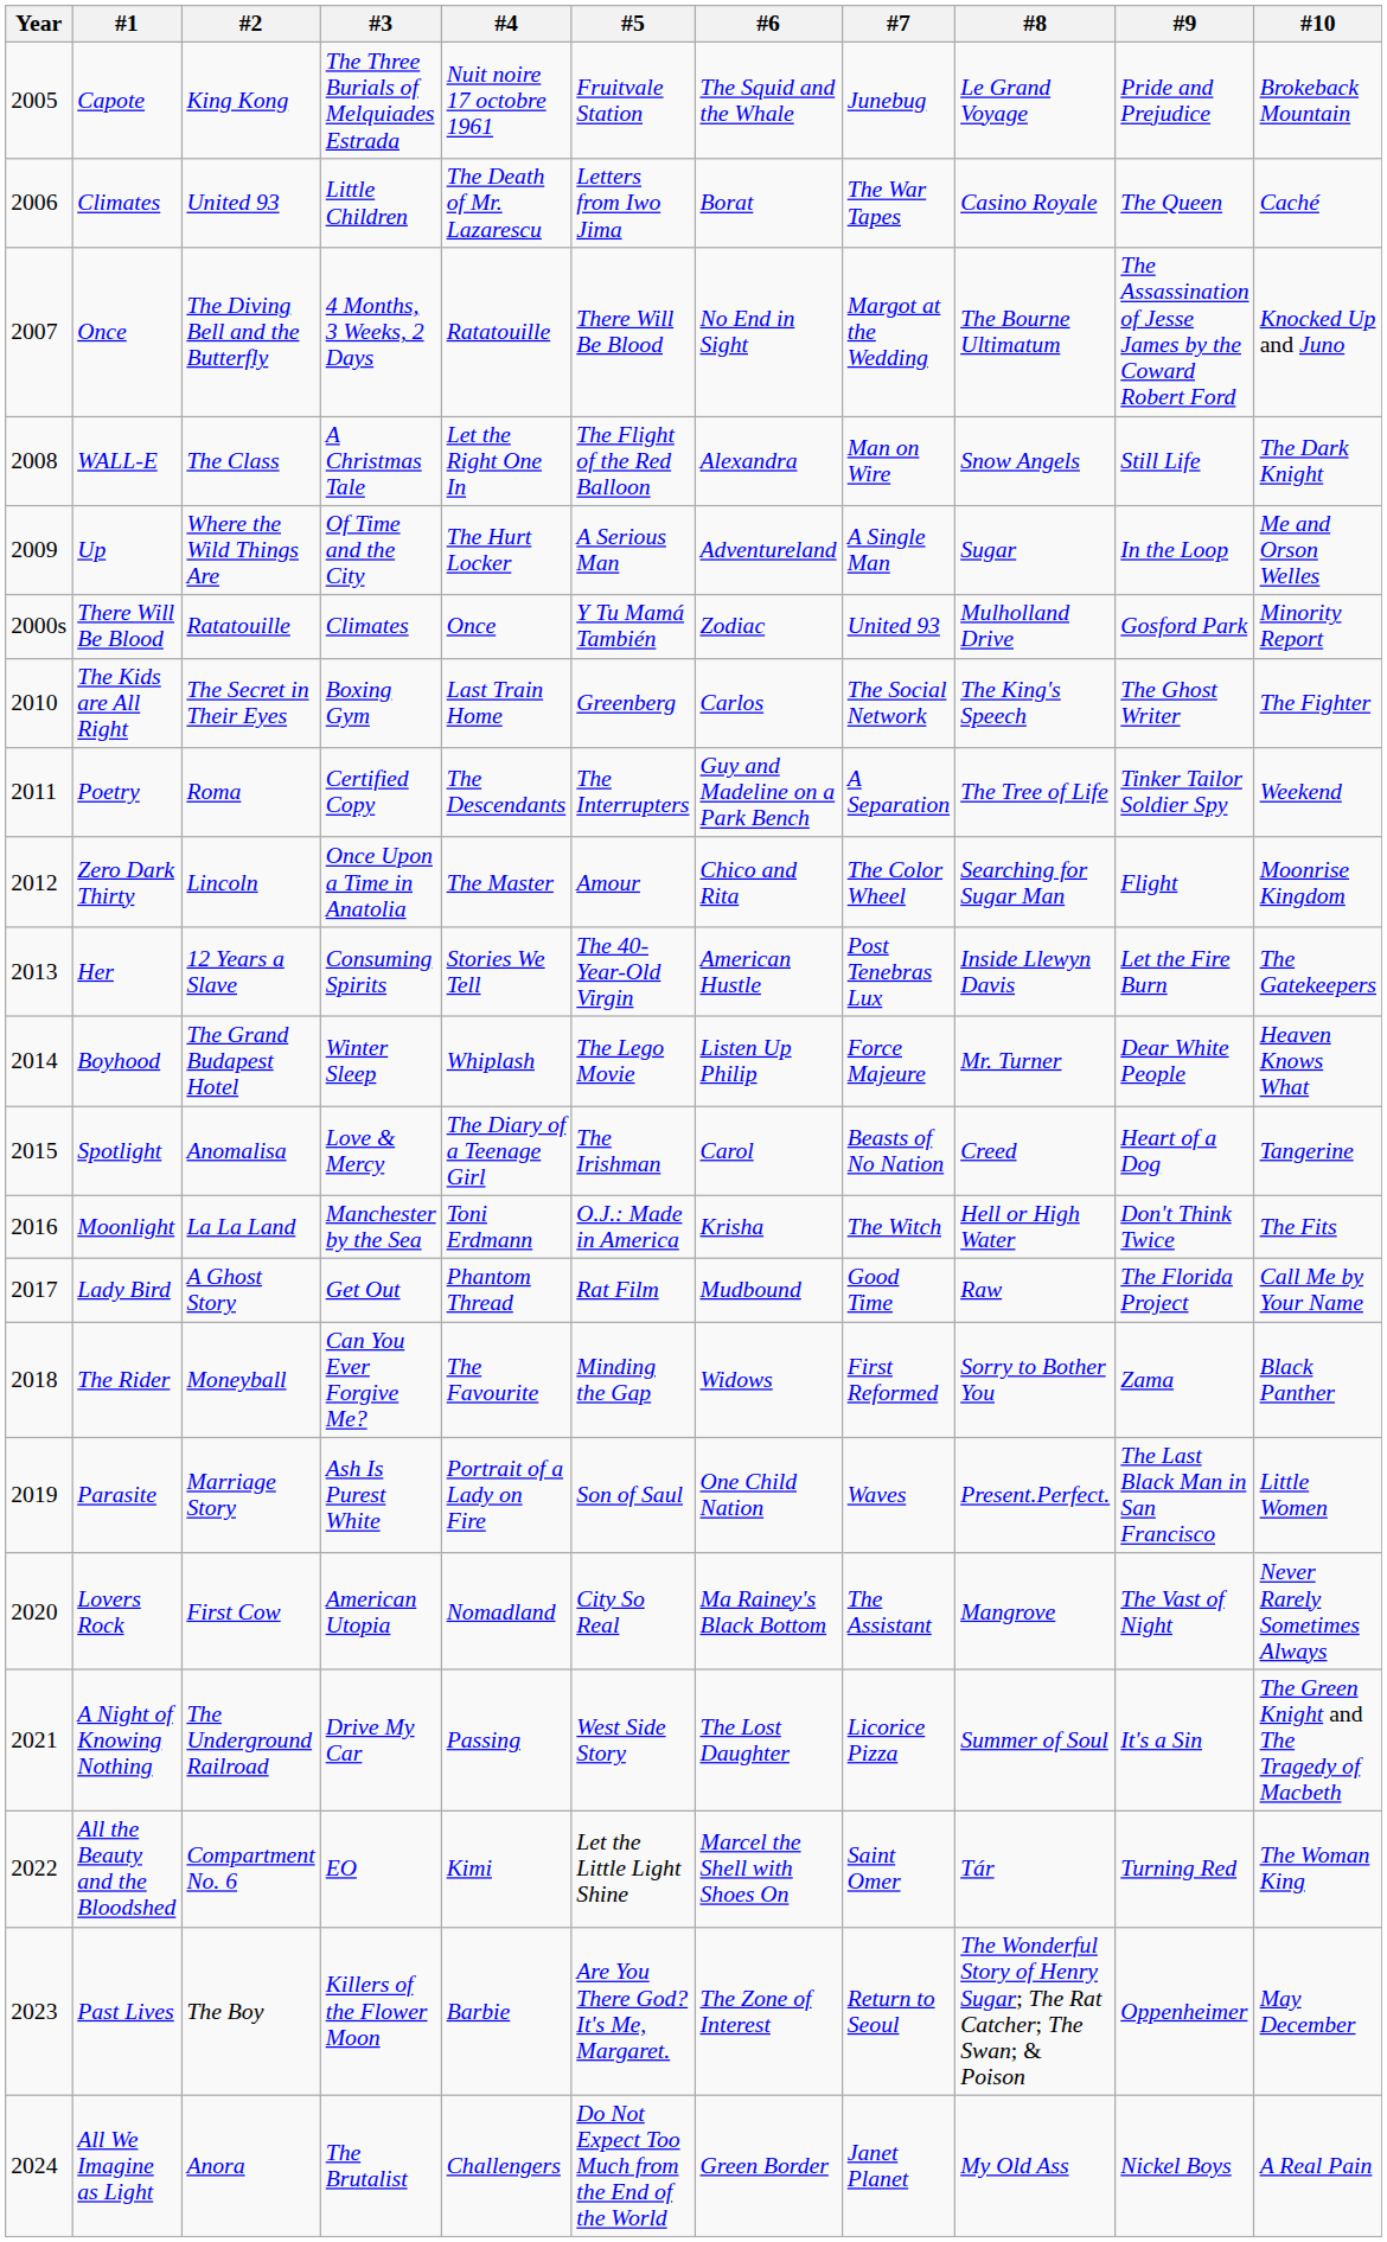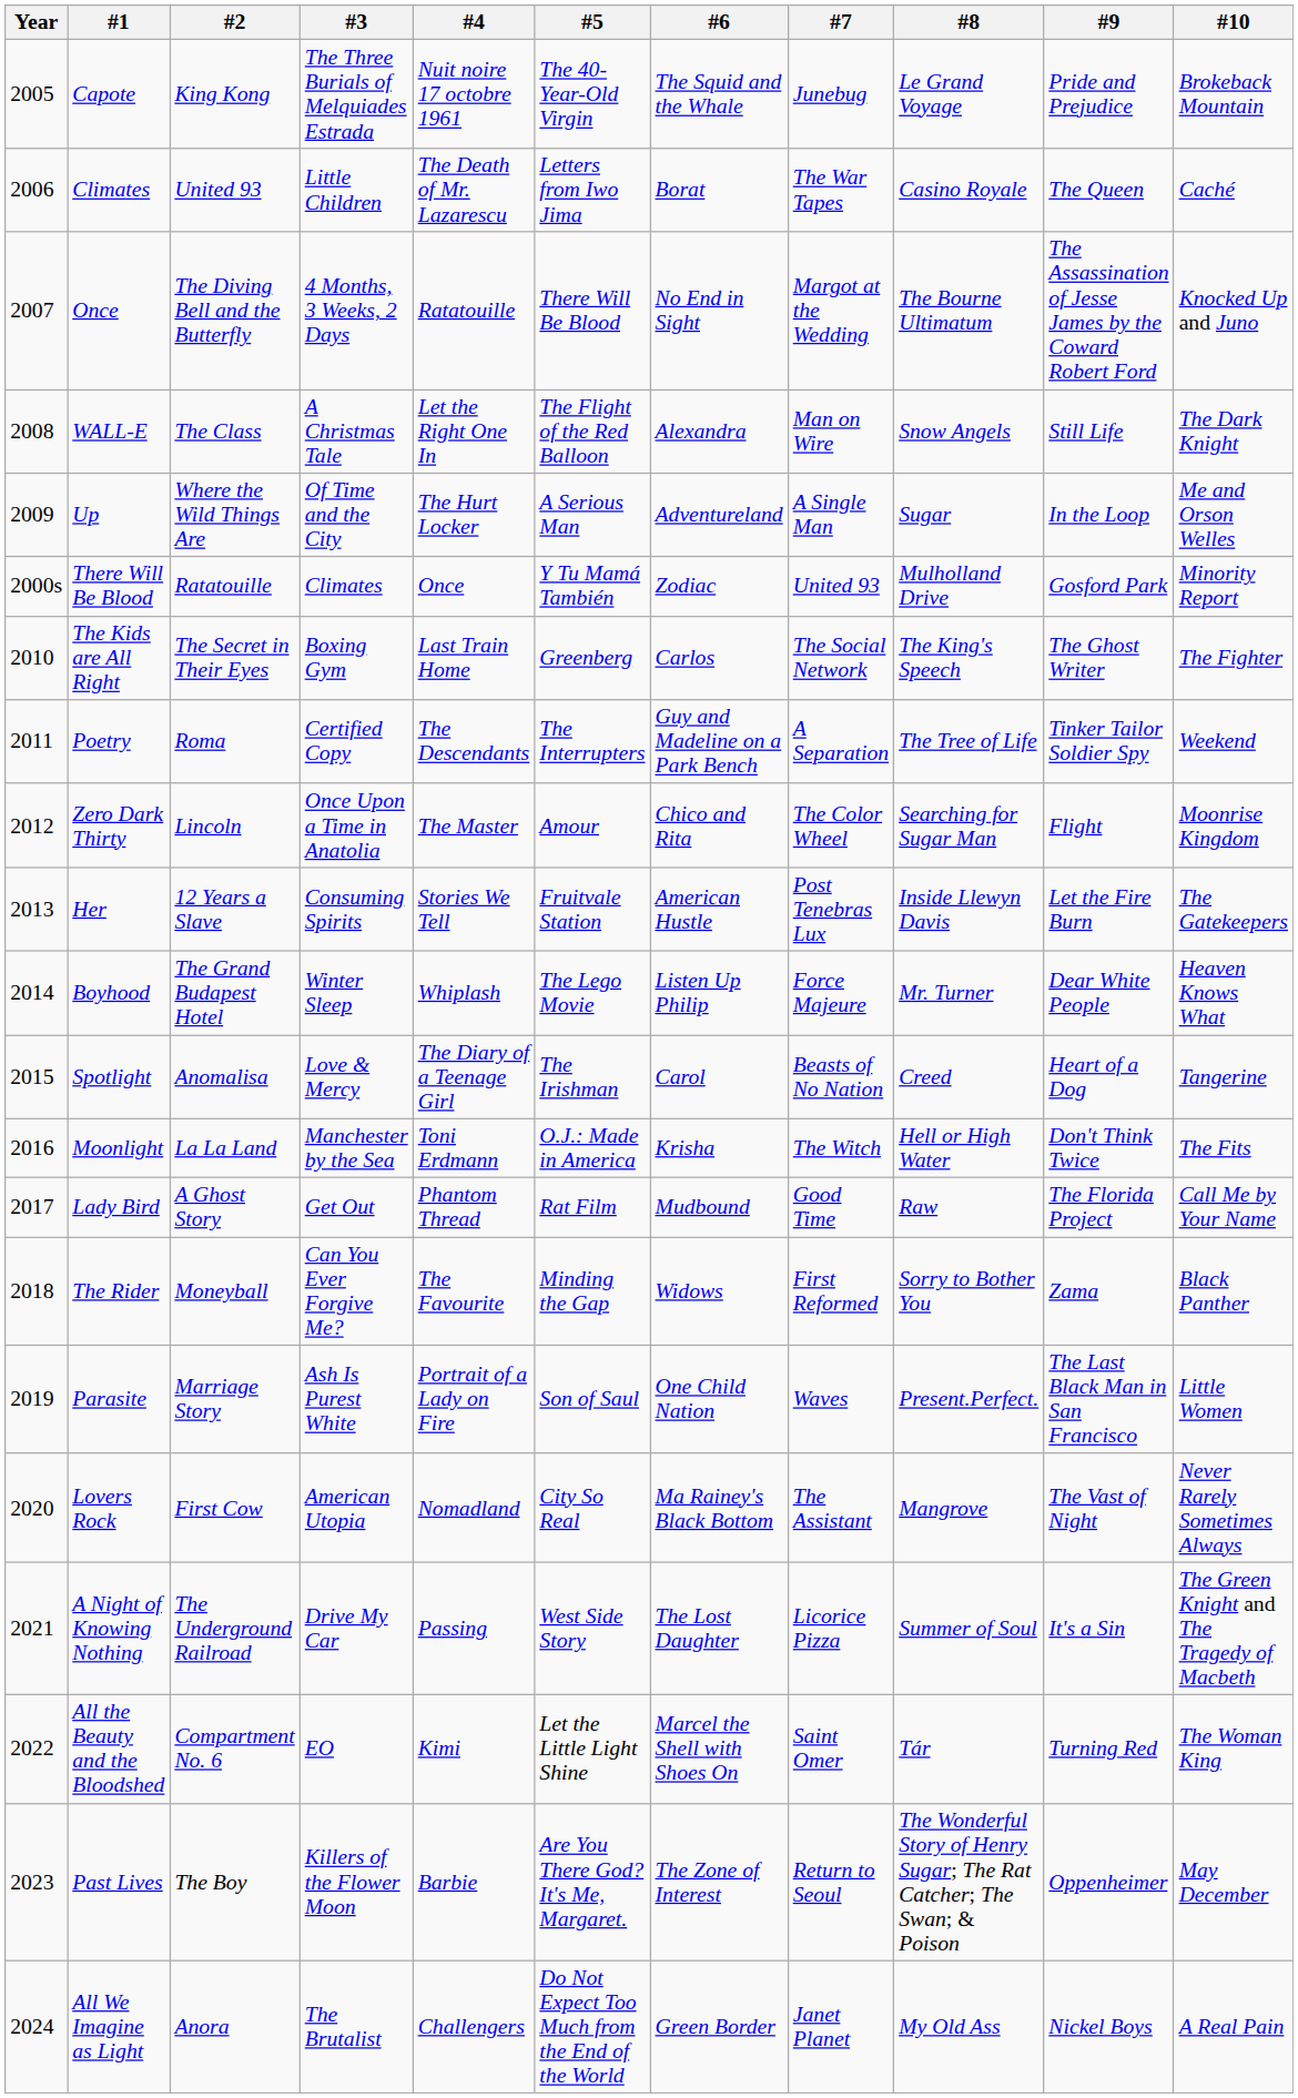 <table class="wikitable sortable">
 <tr>
 <th>Year</th>
 <th>#1</th>
 <th>#2</th>
 <th>#3</th>
 <th>#4</th>
 <th>#5</th>
 <th>#6</th>
 <th>#7</th>
 <th>#8</th>
 <th>#9</th>
 <th>#10</th>
 </tr>
 <tr>
 <td>2005</td>
 <td><em><a href='#'>Capote</a></em></td>
 <td><em><a href='#'>King Kong</a></em></td>
 <td><em><a href='#'>The Three Burials of Melquiades Estrada</a></em></td>
 <td><em><a href='#'>Nuit noire 17 octobre 1961</a></em></td>
-<td><em><a href='#'>Fruitvale Station</a></em></td>
+<td><em><a href='#'>The 40-Year-Old Virgin</a></em></td>
 <td><em><a href='#'>The Squid and the Whale</a></em></td>
 <td><em><a href='#'>Junebug</a></em></td>
 <td><em><a href='#'>Le Grand Voyage</a></em></td>
 <td><em><a href='#'>Pride and Prejudice</a></em></td>
 <td><em><a href='#'>Brokeback Mountain</a></em></td>
 </tr>
 <tr>
 <td>2006</td>
 <td><em><a href='#'>Climates</a></em></td>
 <td><em><a href='#'>United 93</a></em></td>
 <td><em><a href='#'>Little Children</a></em></td>
 <td><em><a href='#'>The Death of Mr. Lazarescu</a></em></td>
 <td><em><a href='#'>Letters from Iwo Jima</a></em></td>
 <td><em><a href='#'>Borat</a></em></td>
 <td><em><a href='#'>The War Tapes</a></em></td>
 <td><em><a href='#'>Casino Royale</a></em></td>
 <td><em><a href='#'>The Queen</a></em></td>
 <td><em><a href='#'>Caché</a></em></td>
 </tr>
 <tr>
 <td>2007</td>
 <td><em><a href='#'>Once</a></em></td>
 <td><em><a href='#'>The Diving Bell and the Butterfly</a></em></td>
 <td><em><a href='#'>4 Months, 3 Weeks, 2 Days</a></em></td>
 <td><em><a href='#'>Ratatouille</a></em></td>
 <td><em><a href='#'>There Will Be Blood</a></em></td>
 <td><em><a href='#'>No End in Sight</a></em></td>
 <td><em><a href='#'>Margot at the Wedding</a></em></td>
 <td><em><a href='#'>The Bourne Ultimatum</a></em></td>
 <td><em><a href='#'>The Assassination of Jesse James by the Coward Robert Ford</a></em></td>
 <td><em><a href='#'>Knocked Up</a></em> and <em><a href='#'>Juno</a></em></td>
 </tr>
 <tr>
 <td>2008</td>
 <td><em><a href='#'>WALL-E</a></em></td>
 <td><em><a href='#'>The Class</a></em></td>
 <td><em><a href='#'>A Christmas Tale</a></em></td>
 <td><em><a href='#'>Let the Right One In</a></em></td>
 <td><em><a href='#'>The Flight of the Red Balloon</a></em></td>
 <td><em><a href='#'>Alexandra</a></em></td>
 <td><em><a href='#'>Man on Wire</a></em></td>
 <td><em><a href='#'>Snow Angels</a></em></td>
 <td><em><a href='#'>Still Life</a></em></td>
 <td><em><a href='#'>The Dark Knight</a></em></td>
 </tr>
 <tr>
 <td>2009</td>
 <td><em><a href='#'>Up</a></em></td>
 <td><em><a href='#'>Where the Wild Things Are</a></em></td>
 <td><em><a href='#'>Of Time and the City</a></em></td>
 <td><em><a href='#'>The Hurt Locker</a></em></td>
 <td><em><a href='#'>A Serious Man</a></em></td>
 <td><em><a href='#'>Adventureland</a></em></td>
 <td><em><a href='#'>A Single Man</a></em></td>
 <td><em><a href='#'>Sugar</a></em></td>
 <td><em><a href='#'>In the Loop</a></em></td>
 <td><em><a href='#'>Me and Orson Welles</a></em></td>
 </tr>
 <tr>
 <td>2000s</td>
 <td><em><a href='#'>There Will Be Blood</a></em></td>
 <td><em><a href='#'>Ratatouille</a></em></td>
 <td><em><a href='#'>Climates</a></em></td>
 <td><em><a href='#'>Once</a></em></td>
 <td><em><a href='#'>Y Tu Mamá También</a></em></td>
 <td><em><a href='#'>Zodiac</a></em></td>
 <td><em><a href='#'>United 93</a></em></td>
 <td><em><a href='#'>Mulholland Drive</a></em></td>
 <td><em><a href='#'>Gosford Park</a></em></td>
 <td><em><a href='#'>Minority Report</a></em></td>
 </tr>
 <tr>
 <td>2010</td>
 <td><em><a href='#'>The Kids are All Right</a></em></td>
 <td><em><a href='#'>The Secret in Their Eyes</a></em></td>
 <td><em><a href='#'>Boxing Gym</a></em></td>
 <td><em><a href='#'>Last Train Home</a></em></td>
 <td><em><a href='#'>Greenberg</a></em></td>
 <td><em><a href='#'>Carlos</a></em></td>
 <td><em><a href='#'>The Social Network</a></em></td>
 <td><em><a href='#'>The King's Speech</a></em></td>
 <td><em><a href='#'>The Ghost Writer</a></em></td>
 <td><em><a href='#'>The Fighter</a></em></td>
 </tr>
 <tr>
 <td>2011 </td>
 <td><em><a href='#'>Poetry</a></em></td>
 <td><em><a href='#'>Roma</a></em></td>
 <td><em><a href='#'>Certified Copy</a></em></td>
 <td><em><a href='#'>The Descendants</a></em></td>
 <td><em><a href='#'>The Interrupters</a></em></td>
 <td><em><a href='#'>Guy and Madeline on a Park Bench</a></em></td>
 <td><em><a href='#'>A Separation</a></em></td>
 <td><em><a href='#'>The Tree of Life</a></em></td>
 <td><em><a href='#'>Tinker Tailor Soldier Spy</a></em></td>
 <td><em><a href='#'>Weekend</a></em></td>
 </tr>
 <tr>
 <td>2012 </td>
 <td><em><a href='#'>Zero Dark Thirty</a></em></td>
 <td><em><a href='#'>Lincoln</a></em></td>
 <td><em><a href='#'>Once Upon a Time in Anatolia</a></em></td>
 <td><em><a href='#'>The Master</a></em></td>
 <td><em><a href='#'>Amour</a></em></td>
 <td><em><a href='#'>Chico and Rita</a></em></td>
 <td><em><a href='#'>The Color Wheel</a></em></td>
 <td><em><a href='#'>Searching for Sugar Man</a></em></td>
 <td><em><a href='#'>Flight</a></em></td>
 <td><em><a href='#'>Moonrise Kingdom</a></em></td>
 </tr>
 <tr>
 <td>2013 </td>
 <td><em><a href='#'>Her</a></em></td>
 <td><em><a href='#'>12 Years a Slave</a></em></td>
 <td><em><a href='#'>Consuming Spirits</a></em></td>
 <td><em><a href='#'>Stories We Tell</a></em></td>
-<td><em><a href='#'>The 40-Year-Old Virgin</a></em></td>
+<td><em><a href='#'>Fruitvale Station</a></em></td>
 <td><em><a href='#'>American Hustle</a></em></td>
 <td><em><a href='#'>Post Tenebras Lux</a></em></td>
 <td><em><a href='#'>Inside Llewyn Davis</a></em></td>
 <td><em><a href='#'>Let the Fire Burn</a></em></td>
 <td><em><a href='#'>The Gatekeepers</a></em></td>
 </tr>
 <tr>
 <td>2014 </td>
 <td><em><a href='#'>Boyhood</a></em></td>
 <td><em><a href='#'>The Grand Budapest Hotel</a></em></td>
 <td><em><a href='#'>Winter Sleep</a></em></td>
 <td><em><a href='#'>Whiplash</a></em></td>
 <td><em><a href='#'>The Lego Movie</a></em></td>
 <td><em><a href='#'>Listen Up Philip</a></em></td>
 <td><em><a href='#'>Force Majeure</a></em></td>
 <td><em><a href='#'>Mr. Turner</a></em></td>
 <td><em><a href='#'>Dear White People</a></em></td>
 <td><em><a href='#'>Heaven Knows What</a></em></td>
 </tr>
 <tr>
 <td>2015 </td>
 <td><em><a href='#'>Spotlight</a></em></td>
 <td><em><a href='#'>Anomalisa</a></em></td>
 <td><em><a href='#'>Love & Mercy</a></em></td>
 <td><em><a href='#'>The Diary of a Teenage Girl</a></em></td>
 <td><em><a href='#'>The Irishman</a></em></td>
 <td><em><a href='#'>Carol</a></em></td>
 <td><em><a href='#'>Beasts of No Nation</a></em></td>
 <td><em><a href='#'>Creed</a></em></td>
 <td><em><a href='#'>Heart of a Dog</a></em></td>
 <td><em><a href='#'>Tangerine</a></em></td>
 </tr>
 <tr>
 <td>2016 </td>
 <td><em><a href='#'>Moonlight</a></em></td>
 <td><em><a href='#'>La La Land</a></em></td>
 <td><em><a href='#'>Manchester by the Sea</a></em></td>
 <td><em><a href='#'>Toni Erdmann</a></em></td>
 <td><em><a href='#'>O.J.: Made in America</a></em></td>
 <td><em><a href='#'>Krisha</a></em></td>
 <td><em><a href='#'>The Witch</a></em></td>
 <td><em><a href='#'>Hell or High Water</a></em></td>
 <td><em><a href='#'>Don't Think Twice</a></em></td>
 <td><em><a href='#'>The Fits</a></em></td>
 </tr>
 <tr>
 <td>2017 </td>
 <td><em><a href='#'>Lady Bird</a></em></td>
 <td><em><a href='#'>A Ghost Story</a></em></td>
 <td><em><a href='#'>Get Out</a></em></td>
 <td><em><a href='#'>Phantom Thread</a></em></td>
 <td><em><a href='#'>Rat Film</a></em></td>
 <td><em><a href='#'>Mudbound</a></em></td>
 <td><em><a href='#'>Good Time</a></em></td>
 <td><em><a href='#'>Raw</a></em></td>
 <td><em><a href='#'>The Florida Project</a></em></td>
 <td><em><a href='#'>Call Me by Your Name</a></em></td>
 </tr>
 <tr>
 <td>2018 </td>
 <td><em><a href='#'>The Rider</a></em></td>
 <td><em><a href='#'>Moneyball</a></em></td>
 <td><em><a href='#'>Can You Ever Forgive Me?</a></em></td>
 <td><em><a href='#'>The Favourite</a></em></td>
 <td><em><a href='#'>Minding the Gap</a></em></td>
 <td><em><a href='#'>Widows</a></em></td>
 <td><em><a href='#'>First Reformed</a></em></td>
 <td><em><a href='#'>Sorry to Bother You</a></em></td>
 <td><em><a href='#'>Zama</a></em></td>
 <td><em><a href='#'>Black Panther</a></em></td>
 </tr>
 <tr>
 <td>2019 </td>
 <td><em><a href='#'>Parasite</a></em></td>
 <td><em><a href='#'>Marriage Story</a></em></td>
 <td><em><a href='#'>Ash Is Purest White</a></em></td>
 <td><em><a href='#'>Portrait of a Lady on Fire</a></em></td>
 <td><em><a href='#'>Son of Saul</a></em></td>
 <td><em><a href='#'>One Child Nation</a></em></td>
 <td><em><a href='#'>Waves</a></em></td>
 <td><em><a href='#'>Present.Perfect.</a></em></td>
 <td><em><a href='#'>The Last Black Man in San Francisco</a></em></td>
 <td><em><a href='#'>Little Women</a></em></td>
 </tr>
 <tr>
 <td>2020 </td>
 <td><em><a href='#'>Lovers Rock</a></em></td>
 <td><em><a href='#'>First Cow</a></em></td>
 <td><em><a href='#'>American Utopia</a></em></td>
 <td><em><a href='#'>Nomadland</a></em></td>
 <td><em><a href='#'>City So Real</a></em></td>
 <td><em><a href='#'>Ma Rainey's Black Bottom</a></em></td>
 <td><em><a href='#'>The Assistant</a></em></td>
 <td><em><a href='#'>Mangrove</a></em></td>
 <td><em><a href='#'>The Vast of Night</a></em></td>
 <td><em><a href='#'>Never Rarely Sometimes Always</a></em></td>
 </tr>
 <tr>
 <td>2021 </td>
 <td><em><a href='#'>A Night of Knowing Nothing</a></em></td>
 <td><em><a href='#'>The Underground Railroad</a></em></td>
 <td><em><a href='#'>Drive My Car</a></em></td>
 <td><em><a href='#'>Passing</a></em></td>
 <td><em><a href='#'>West Side Story</a></em></td>
 <td><em><a href='#'>The Lost Daughter</a></em></td>
 <td><em><a href='#'>Licorice Pizza</a></em></td>
 <td><em><a href='#'>Summer of Soul</a></em></td>
 <td><em><a href='#'>It's a Sin</a></em></td>
 <td><em><a href='#'>The Green Knight</a></em> and <em><a href='#'>The Tragedy of Macbeth</a></em></td>
 </tr>
 <tr>
 <td>2022 </td>
 <td><em><a href='#'>All the Beauty and the Bloodshed</a></em></td>
 <td><em><a href='#'>Compartment No. 6</a></em></td>
 <td><em><a href='#'>EO</a></em></td>
 <td><em><a href='#'>Kimi</a></em></td>
 <td><em>Let the Little Light Shine</em></td>
 <td><em><a href='#'>Marcel the Shell with Shoes On</a></em></td>
 <td><em><a href='#'>Saint Omer</a></em></td>
 <td><em><a href='#'>Tár</a></em></td>
 <td><em><a href='#'>Turning Red</a></em></td>
 <td><em><a href='#'>The Woman King</a></em></td>
 </tr>
 <tr>
 <td>2023 </td>
 <td><em><a href='#'>Past Lives</a></em></td>
 <td><em>The Boy</em></td>
 <td><em><a href='#'>Killers of the Flower Moon</a></em></td>
 <td><em><a href='#'>Barbie</a></em></td>
 <td><em><a href='#'>Are You There God? It's Me, Margaret.</a></em></td>
 <td><em><a href='#'>The Zone of Interest</a></em></td>
 <td><em><a href='#'>Return to Seoul</a></em></td>
 <td><em><a href='#'>The Wonderful Story of Henry Sugar</a></em>; <em>The Rat Catcher</em>; <em>The Swan</em>; & <em>Poison</em></td>
 <td><em><a href='#'>Oppenheimer</a></em></td>
 <td><em><a href='#'>May December</a></em></td>
 </tr>
 <tr>
 <td>2024 </td>
 <td><em><a href='#'>All We Imagine as Light</a></em></td>
 <td><em><a href='#'>Anora</a></em></td>
 <td><em><a href='#'>The Brutalist</a></em></td>
 <td><em><a href='#'>Challengers</a></em></td>
 <td><em><a href='#'>Do Not Expect Too Much from the End of the World</a></em></td>
 <td><em><a href='#'>Green Border</a></em></td>
 <td><em><a href='#'>Janet Planet</a></em></td>
 <td><em><a href='#'>My Old Ass</a></em></td>
 <td><em><a href='#'>Nickel Boys</a></em></td>
 <td><em><a href='#'>A Real Pain</a></em></td>
 </tr>
 </table>
